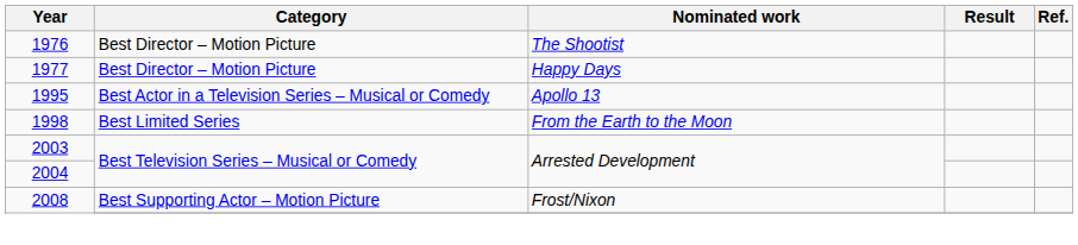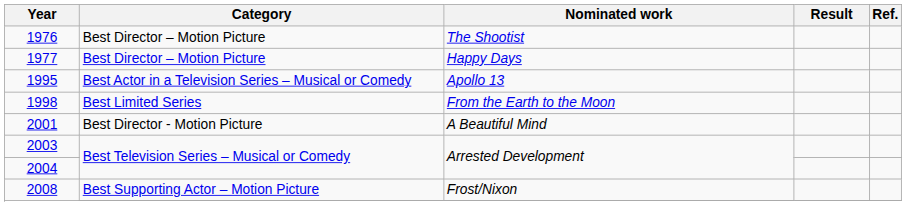 <table class=wikitable>
 <tr>
 <th scope="col" style="width:5em;">Year</th>
 <th scope="col" style="width:26em;">Category</th>
 <th scope="col" style="width:25em;">Nominated work</th>
 <th scope="col" style="width:5em;">Result</th>
 <th>Ref.</th>
 </tr>
 <tr>
 <td style="text-align:center;"><a href='#'>1976</a></td>
 <td>Best Director – Motion Picture</td>
 <td><em><a href='#'>The Shootist</a></em></td>
 <td></td>
 <td style="text-align:center;"></td>
 </tr>
 <tr>
 <td style="text-align:center;"><a href='#'>1977</a></td>
 <td rowspan="1"><a href='#'>Best Director – Motion Picture</a></td>
 <td><em><a href='#'>Happy Days</a></em></td>
 <td></td>
 <td style="text-align:center;"></td>
 </tr>
 <tr>
 <td style="text-align:center;"><a href='#'>1995</a></td>
 <td><a href='#'>Best Actor in a Television Series – Musical or Comedy</a></td>
 <td><em><a href='#'>Apollo 13</a></em></td>
 <td></td>
 <td style="text-align:center;"></td>
 </tr>
 <tr>
 <td style="text-align:center;"><a href='#'>1998</a></td>
 <td><a href='#'>Best Limited Series</a></td>
 <td><em><a href='#'>From the Earth to the Moon</a></em></td>
 <td></td>
 <td style="text-align:center;"></td>
 </tr>
 <tr>
+<td style="text-align:center;", rowspan="1"><a href='#'>2001</a></td>
+<td>Best Director - Motion Picture</td>
+<td rowspan="1"><em>A Beautiful Mind</em></td>
+<td></td>
+<td rowspan="1" style="text-align:center;"></td>
+</tr>
+<tr>
 <td style="text-align:center;"><a href='#'>2003</a></td>
 <td rowspan="2"><a href='#'>Best Television Series – Musical or Comedy</a></td>
 <td rowspan="2"><em>Arrested Development</em></td>
 <td></td>
 <td style="text-align:center;"></td>
 </tr>
 <tr>
 <td style="text-align:center;"><a href='#'>2004</a></td>
 <td></td>
 <td style="text-align:center;"></td>
 </tr>
 <tr>
 <td style="text-align:center;", rowspan="2"><a href='#'>2008</a></td>
 <td><a href='#'>Best Supporting Actor – Motion Picture</a></td>
 <td rowspan="1"><em>Frost/Nixon </em></td>
 <td></td>
 <td rowspan="1" style="text-align:center;"></td>
 </tr>
 <tr>
 </tr>
 </table>
